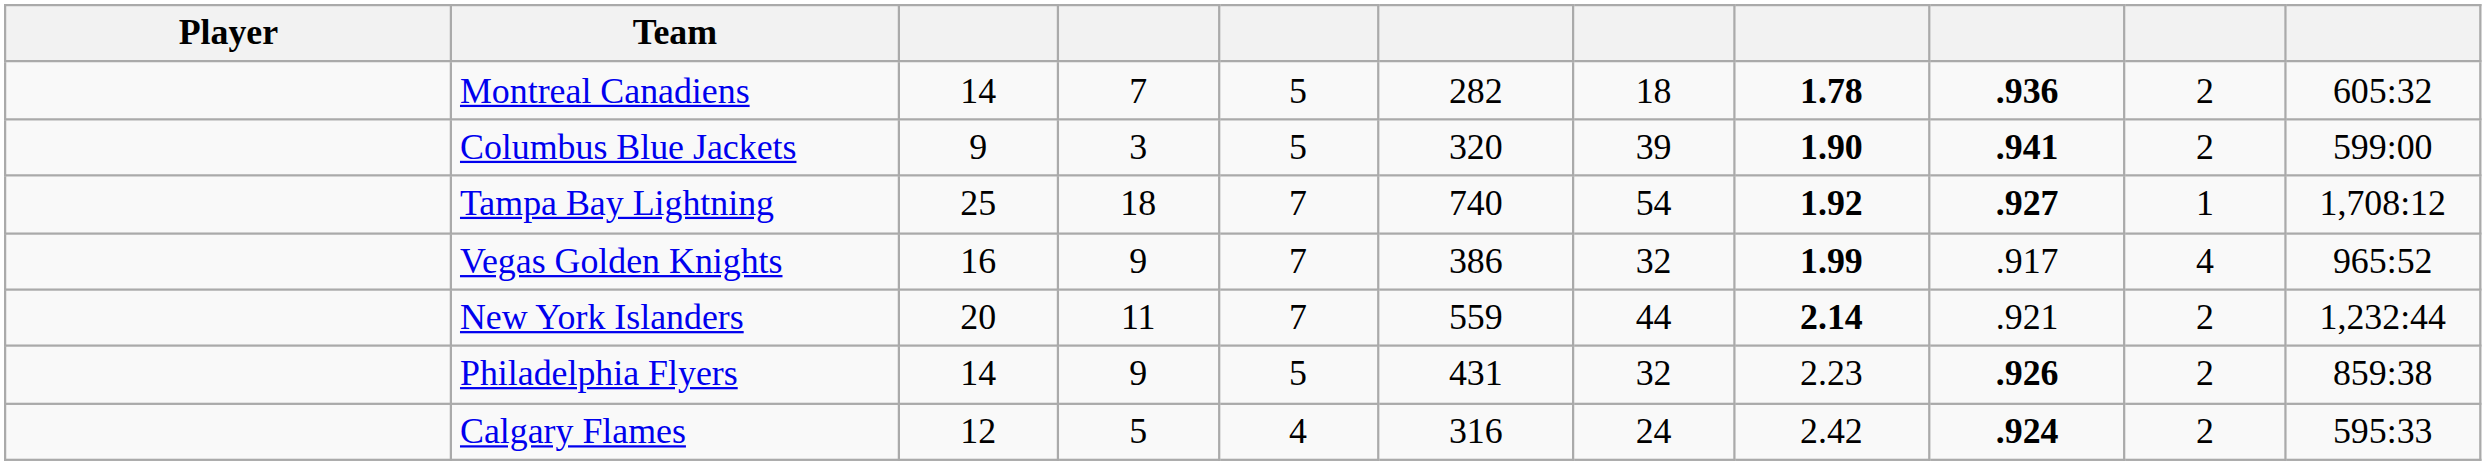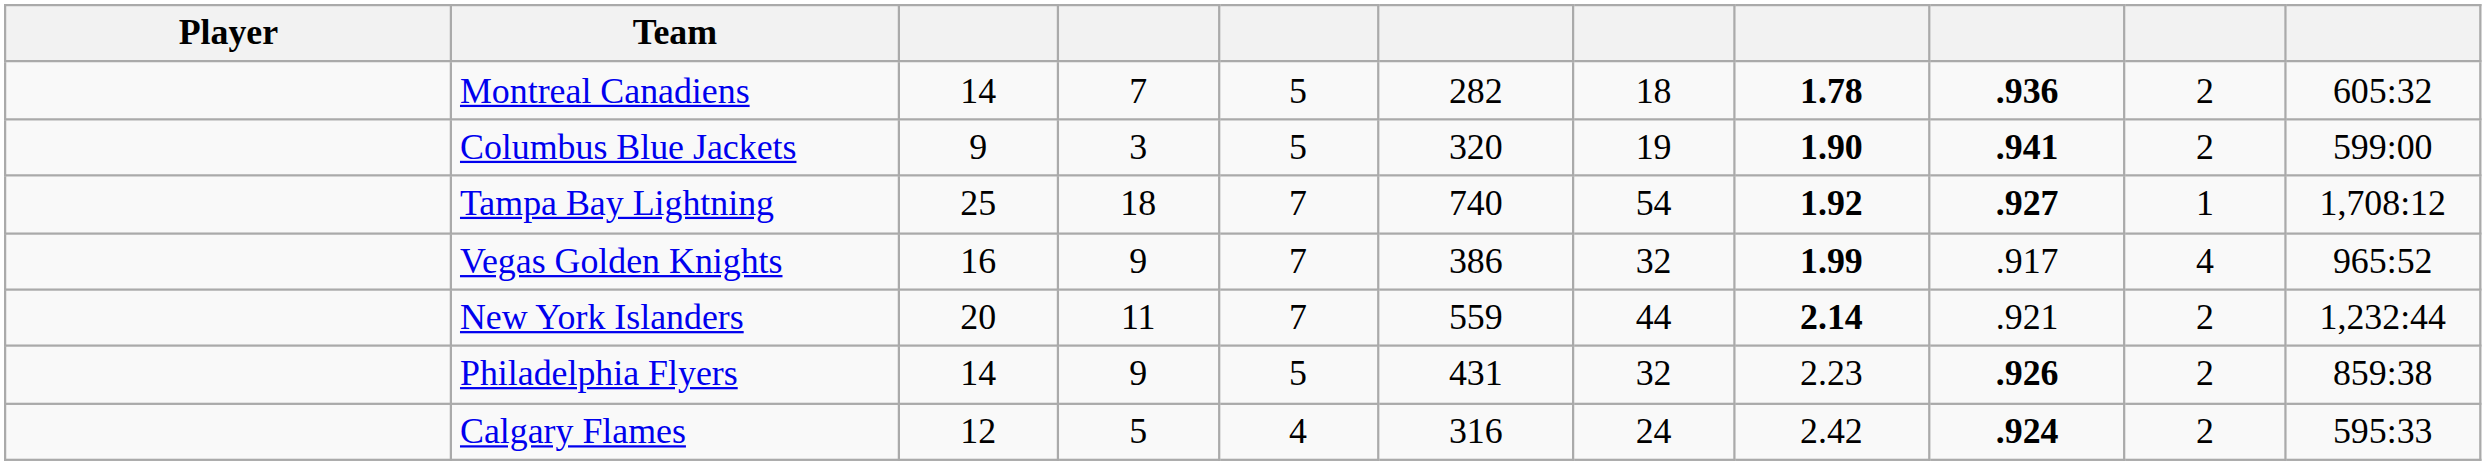 <table style="padding:3px; border-spacing:0; text-align:center;" class="wikitable sortable">
 <tr>
 <th style="width:12em">Player</th>
 <th style="width:12em">Team</th>
 <th style="width:4em"></th>
 <th style="width:4em"></th>
 <th style="width:4em"></th>
 <th style="width:5em"></th>
 <th style="width:4em"></th>
 <th style="width:5em"></th>
 <th style="width:5em"></th>
 <th style="width:4em"></th>
 <th style="width:5em"></th>
 </tr>
 <tr>
 <td align=left></td>
 <td align=left><a href='#'>Montreal Canadiens</a></td>
 <td>14</td>
 <td>7</td>
 <td>5</td>
 <td>282</td>
 <td>18</td>
 <td><strong>1.78</strong></td>
 <td><strong>.936</strong></td>
 <td>2</td>
 <td> 605:32</td>
 </tr>
 <tr>
 <td align=left></td>
 <td align=left><a href='#'>Columbus Blue Jackets</a></td>
 <td>9</td>
 <td>3</td>
 <td>5</td>
 <td>320</td>
-<td>39</td>
+<td>19</td>
 <td><strong>1.90</strong></td>
 <td><strong>.941</strong></td>
 <td>2</td>
 <td> 599:00</td>
 </tr>
 <tr>
 <td align=left></td>
 <td align=left><a href='#'>Tampa Bay Lightning</a></td>
 <td>25</td>
 <td>18</td>
 <td>7</td>
 <td>740</td>
 <td>54</td>
 <td><strong>1.92</strong></td>
 <td><strong>.927</strong></td>
 <td>1</td>
 <td> 1,708:12</td>
 </tr>
 <tr>
 <td align=left></td>
 <td align=left><a href='#'>Vegas Golden Knights</a></td>
 <td>16</td>
 <td>9</td>
 <td>7</td>
 <td>386</td>
 <td>32</td>
 <td><strong>1.99</strong></td>
 <td>.917</td>
 <td>4</td>
 <td> 965:52</td>
 </tr>
 <tr>
 <td align=left></td>
 <td align=left><a href='#'>New York Islanders</a></td>
 <td>20</td>
 <td>11</td>
 <td>7</td>
 <td>559</td>
 <td>44</td>
 <td><strong>2.14</strong></td>
 <td>.921</td>
 <td>2</td>
 <td> 1,232:44</td>
 </tr>
 <tr>
 <td align=left></td>
 <td align=left><a href='#'>Philadelphia Flyers</a></td>
 <td>14</td>
 <td>9</td>
 <td>5</td>
 <td>431</td>
 <td>32</td>
 <td>2.23</td>
 <td><strong>.926</strong></td>
 <td>2</td>
 <td> 859:38</td>
 </tr>
 <tr>
 <td align=left></td>
 <td align=left><a href='#'>Calgary Flames</a></td>
 <td>12</td>
 <td>5</td>
 <td>4</td>
 <td>316</td>
 <td>24</td>
 <td>2.42</td>
 <td><strong>.924</strong></td>
 <td>2</td>
 <td> 595:33</td>
 </tr>
 </table>
